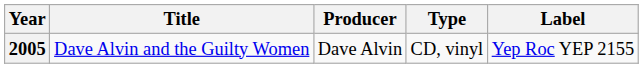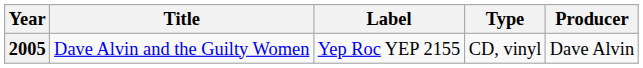 <table class="wikitable sortable">
 <tr>
 <th scope="col">Year</th>
 <th scope="col">Title</th>
+<th scope="col">Label</th>
+<th scope="col">Type</th>
 <th scope="col">Producer</th>
-<th scope="col">Type</th>
-<th scope="col">Label</th>
 </tr>
 <tr>
 <th scope="row">2005</th>
 <td><a href='#'>Dave Alvin and the Guilty Women</a></td>
+<td><a href='#'>Yep Roc</a> YEP 2155</td>
+<td>CD, vinyl</td>
 <td>Dave Alvin</td>
-<td>CD, vinyl</td>
-<td><a href='#'>Yep Roc</a> YEP 2155</td>
 </tr>
 </table>
